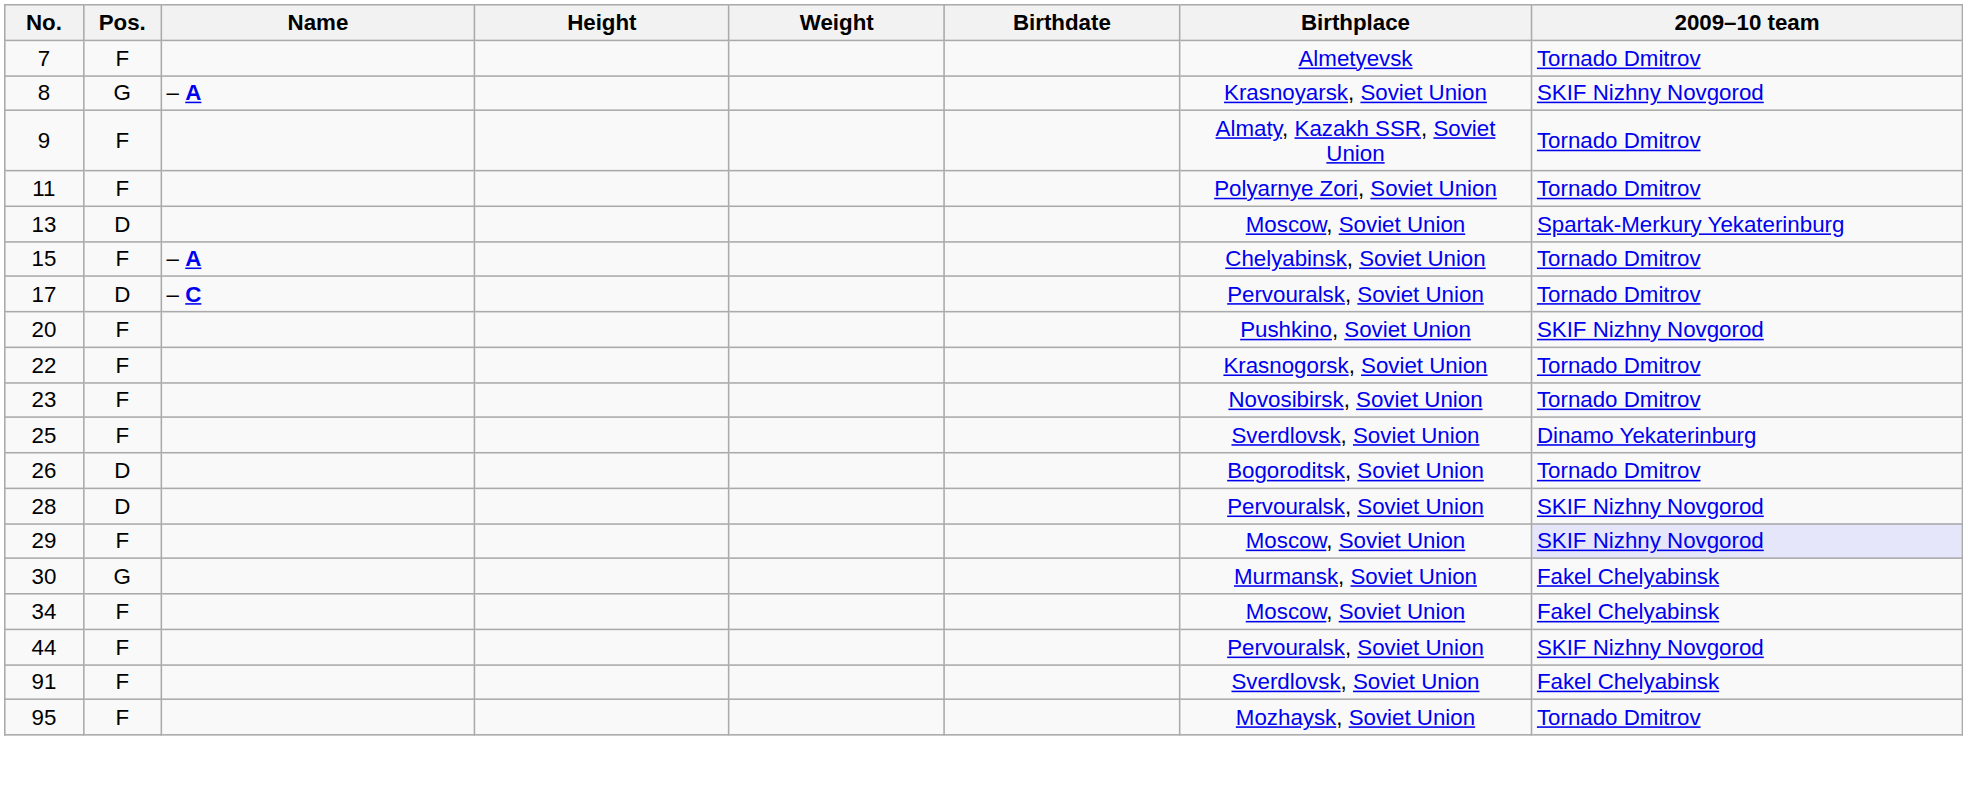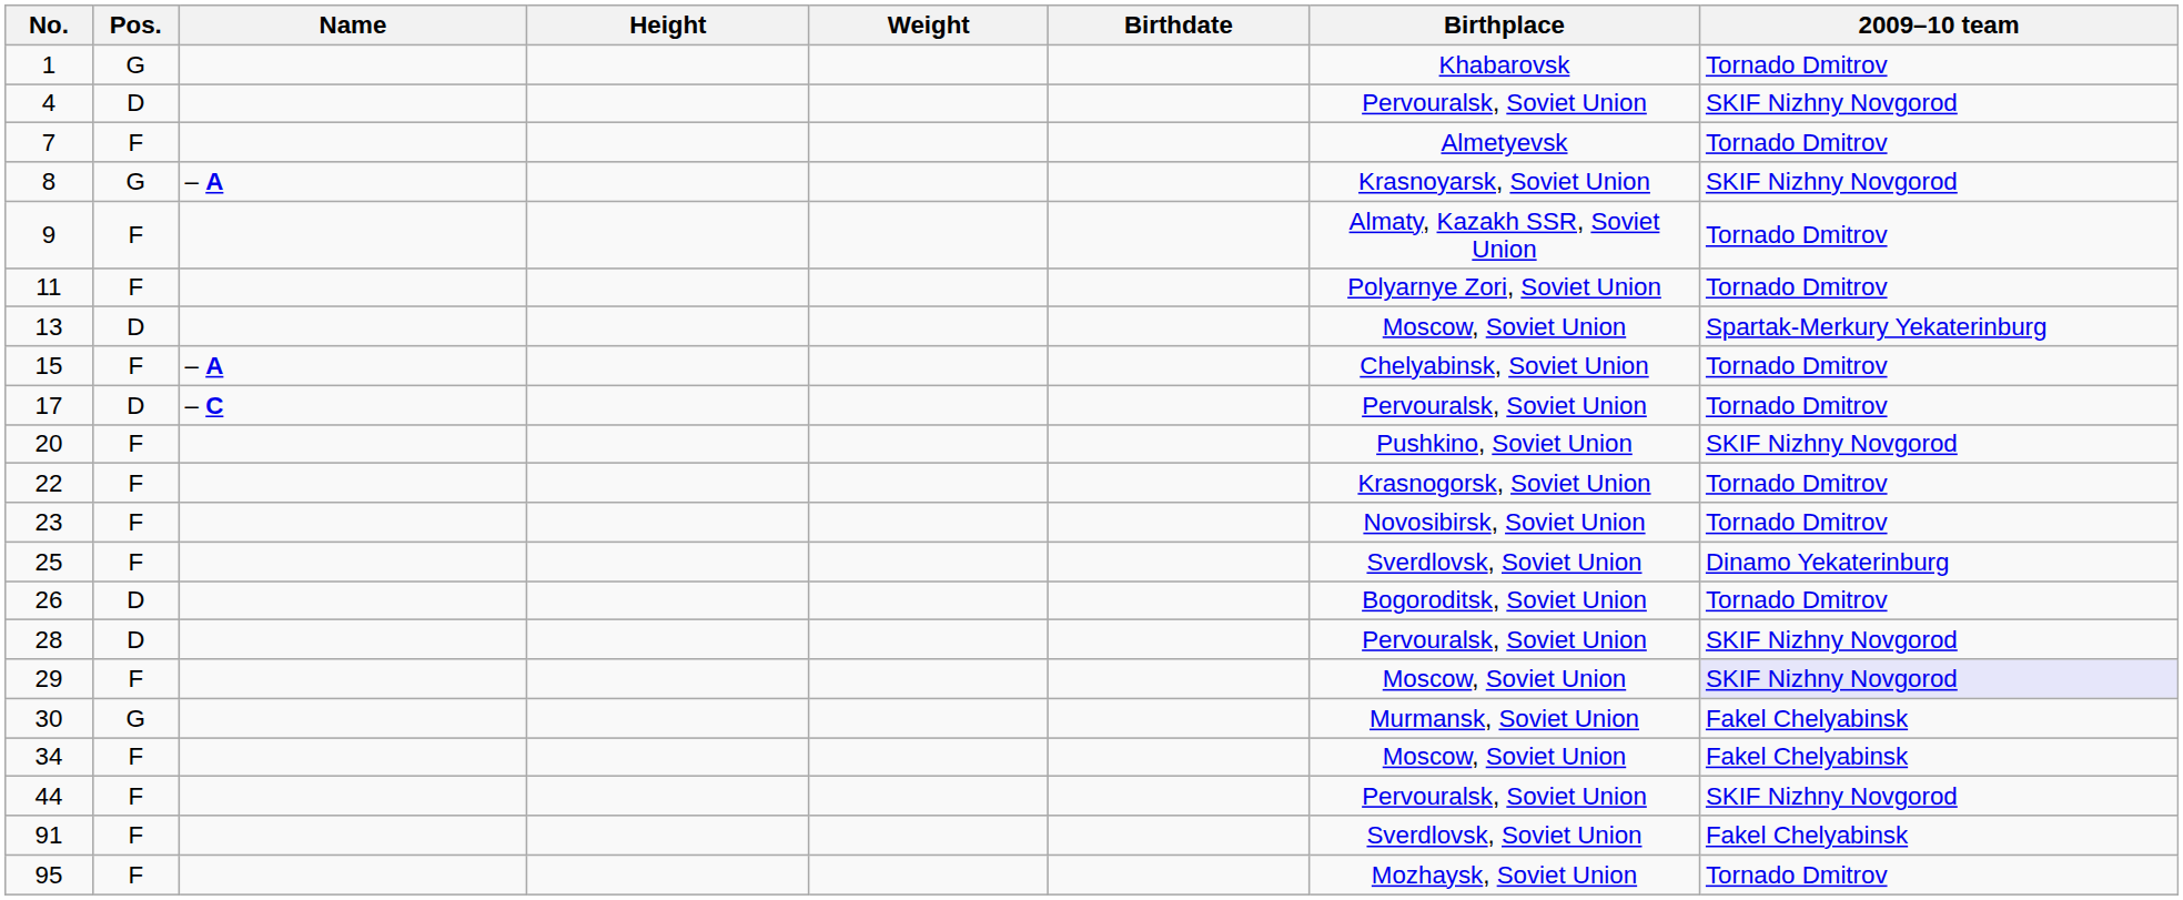 <table class="wikitable sortable" style="width:100%;font-size: 90%; text-align: center;">
 <tr>
 <th style="width:  4%;">No.</th>
 <th style="width:  4%;">Pos.</th>
 <th style="width: 16%;">Name</th>
 <th style="width: 13%;">Height</th>
 <th style="width: 11%;">Weight</th>
 <th style="width: 12%;">Birthdate</th>
 <th style="width: 18%;">Birthplace</th>
 <th style="width: 22%;">2009–10 team</th>
+</tr>
+<tr>
+<td>1</td>
+<td>G</td>
+<td style="text-align:left;"></td>
+<td></td>
+<td></td>
+<td style="text-align:right;"></td>
+<td><a href='#'>Khabarovsk</a></td>
+<td style="text-align:left;"> <a href='#'>Tornado Dmitrov</a></td>
+</tr>
+<tr>
+<td>4</td>
+<td>D</td>
+<td style="text-align:left;"></td>
+<td></td>
+<td></td>
+<td style="text-align:right;"></td>
+<td><a href='#'>Pervouralsk</a>, <a href='#'>Soviet Union</a></td>
+<td style="text-align:left;"> <a href='#'>SKIF Nizhny Novgorod</a></td>
 </tr>
 <tr>
 <td>7</td>
 <td>F</td>
 <td style="text-align:left;"></td>
 <td></td>
 <td></td>
 <td style="text-align:right;"></td>
 <td><a href='#'>Almetyevsk</a></td>
 <td style="text-align:left;"> <a href='#'>Tornado Dmitrov</a></td>
 </tr>
 <tr>
 <td>8</td>
 <td>G</td>
 <td style="text-align:left;"> – <strong><a href='#'>A</a></strong></td>
 <td></td>
 <td></td>
 <td style="text-align:right;"></td>
 <td><a href='#'>Krasnoyarsk</a>, <a href='#'>Soviet Union</a></td>
 <td style="text-align:left;"> <a href='#'>SKIF Nizhny Novgorod</a></td>
 </tr>
 <tr>
 <td>9</td>
 <td>F</td>
 <td style="text-align:left;"></td>
 <td></td>
 <td></td>
 <td style="text-align:right;"></td>
 <td><a href='#'>Almaty</a>, <a href='#'>Kazakh SSR</a>, <a href='#'>Soviet Union</a></td>
 <td style="text-align:left;"> <a href='#'>Tornado Dmitrov</a></td>
 </tr>
 <tr>
 <td>11</td>
 <td>F</td>
 <td style="text-align:left;"></td>
 <td></td>
 <td></td>
 <td style="text-align:right;"></td>
 <td><a href='#'>Polyarnye Zori</a>, <a href='#'>Soviet Union</a></td>
 <td style="text-align:left;"> <a href='#'>Tornado Dmitrov</a></td>
 </tr>
 <tr>
 <td>13</td>
 <td>D</td>
 <td style="text-align:left;"></td>
 <td></td>
 <td></td>
 <td style="text-align:right;"></td>
 <td><a href='#'>Moscow</a>, <a href='#'>Soviet Union</a></td>
 <td style="text-align:left;"> <a href='#'>Spartak-Merkury Yekaterinburg</a></td>
 </tr>
 <tr>
 <td>15</td>
 <td>F</td>
 <td style="text-align:left;"> – <strong><a href='#'>A</a></strong></td>
 <td></td>
 <td></td>
 <td style="text-align:right;"></td>
 <td><a href='#'>Chelyabinsk</a>, <a href='#'>Soviet Union</a></td>
 <td style="text-align:left;"> <a href='#'>Tornado Dmitrov</a></td>
 </tr>
 <tr>
 <td>17</td>
 <td>D</td>
 <td style="text-align:left;"> – <strong><a href='#'>C</a></strong></td>
 <td></td>
 <td></td>
 <td style="text-align:right;"></td>
 <td><a href='#'>Pervouralsk</a>, <a href='#'>Soviet Union</a></td>
 <td style="text-align:left;"> <a href='#'>Tornado Dmitrov</a></td>
 </tr>
 <tr>
 <td>20</td>
 <td>F</td>
 <td style="text-align:left;"></td>
 <td></td>
 <td></td>
 <td style="text-align:right;"></td>
 <td><a href='#'>Pushkino</a>, <a href='#'>Soviet Union</a></td>
 <td style="text-align:left;"> <a href='#'>SKIF Nizhny Novgorod</a></td>
 </tr>
 <tr>
 <td>22</td>
 <td>F</td>
 <td style="text-align:left;"></td>
 <td></td>
 <td></td>
 <td style="text-align:right;"></td>
 <td><a href='#'>Krasnogorsk</a>, <a href='#'>Soviet Union</a></td>
 <td style="text-align:left;"> <a href='#'>Tornado Dmitrov</a></td>
 </tr>
 <tr>
 <td>23</td>
 <td>F</td>
 <td style="text-align:left;"></td>
 <td></td>
 <td></td>
 <td style="text-align:right;"></td>
 <td><a href='#'>Novosibirsk</a>, <a href='#'>Soviet Union</a></td>
 <td style="text-align:left;"> <a href='#'>Tornado Dmitrov</a></td>
 </tr>
 <tr>
 <td>25</td>
 <td>F</td>
 <td style="text-align:left;"></td>
 <td></td>
 <td></td>
 <td style="text-align:right;"></td>
 <td><a href='#'>Sverdlovsk</a>, <a href='#'>Soviet Union</a></td>
 <td style="text-align:left;"> <a href='#'>Dinamo Yekaterinburg</a></td>
 </tr>
 <tr>
 <td>26</td>
 <td>D</td>
 <td style="text-align:left;"></td>
 <td></td>
 <td></td>
 <td style="text-align:right;"></td>
 <td><a href='#'>Bogoroditsk</a>, <a href='#'>Soviet Union</a></td>
 <td style="text-align:left;"> <a href='#'>Tornado Dmitrov</a></td>
 </tr>
 <tr>
 <td>28</td>
 <td>D</td>
 <td style="text-align:left;"></td>
 <td></td>
 <td></td>
 <td style="text-align:right;"></td>
 <td><a href='#'>Pervouralsk</a>, <a href='#'>Soviet Union</a></td>
 <td style="text-align:left;"> <a href='#'>SKIF Nizhny Novgorod</a></td>
 </tr>
 <tr>
 <td>29</td>
 <td>F</td>
 <td style="text-align:left;"></td>
 <td></td>
 <td></td>
 <td style="text-align:right;"></td>
 <td><a href='#'>Moscow</a>, <a href='#'>Soviet Union</a></td>
 <td style="background: lavender; text-align:left;"> <a href='#'>SKIF Nizhny Novgorod</a></td>
 </tr>
 <tr>
 <td>30</td>
 <td>G</td>
 <td style="text-align:left;"></td>
 <td></td>
 <td></td>
 <td style="text-align:right;"></td>
 <td><a href='#'>Murmansk</a>, <a href='#'>Soviet Union</a></td>
 <td style="text-align:left;"> <a href='#'>Fakel Chelyabinsk</a></td>
 </tr>
 <tr>
 <td>34</td>
 <td>F</td>
 <td style="text-align:left;"></td>
 <td></td>
 <td></td>
 <td style="text-align:right;"></td>
 <td><a href='#'>Moscow</a>, <a href='#'>Soviet Union</a></td>
 <td style="text-align:left;"> <a href='#'>Fakel Chelyabinsk</a></td>
 </tr>
 <tr>
 <td>44</td>
 <td>F</td>
 <td style="text-align:left;"></td>
 <td></td>
 <td></td>
 <td style="text-align:right;"></td>
 <td><a href='#'>Pervouralsk</a>, <a href='#'>Soviet Union</a></td>
 <td style="text-align:left;"> <a href='#'>SKIF Nizhny Novgorod</a></td>
 </tr>
 <tr>
 <td>91</td>
 <td>F</td>
 <td style="text-align:left;"></td>
 <td></td>
 <td></td>
 <td style="text-align:right;"></td>
 <td><a href='#'>Sverdlovsk</a>, <a href='#'>Soviet Union</a></td>
 <td style="text-align:left;"> <a href='#'>Fakel Chelyabinsk</a></td>
 </tr>
 <tr>
 <td>95</td>
 <td>F</td>
 <td style="text-align:left;"></td>
 <td></td>
 <td></td>
 <td style="text-align:right;"></td>
 <td><a href='#'>Mozhaysk</a>, <a href='#'>Soviet Union</a></td>
 <td style="text-align:left;"> <a href='#'>Tornado Dmitrov</a></td>
 </tr>
 </table>
